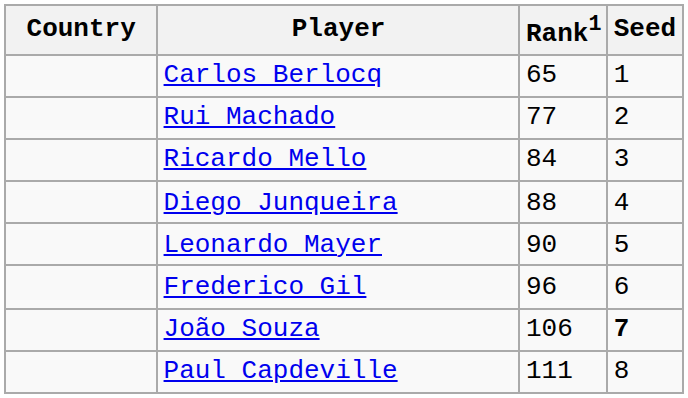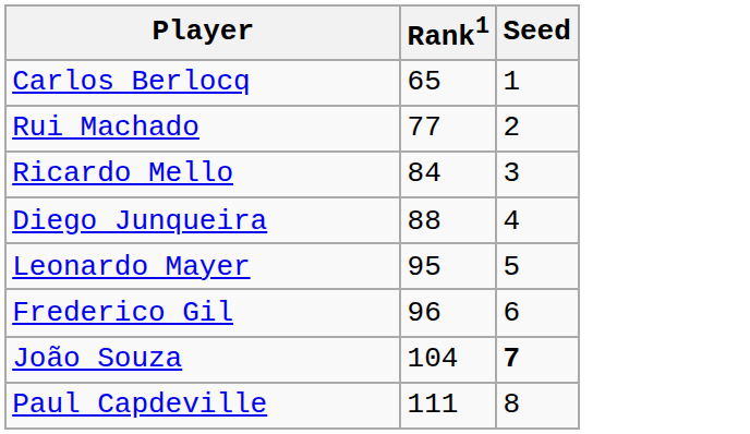 <table class="sortable wikitable">
 <tr>
-<th width="70">Country</th>
 <th width="175">Player</th>
 <th>Rank<sup>1</sup></th>
 <th>Seed</th>
 </tr>
 <tr>
-<td></td>
 <td><a href='#'>Carlos Berlocq</a></td>
 <td>65</td>
 <td>1</td>
 </tr>
 <tr>
-<td></td>
 <td><a href='#'>Rui Machado</a></td>
 <td>77</td>
 <td>2</td>
 </tr>
 <tr>
-<td></td>
 <td><a href='#'>Ricardo Mello</a></td>
 <td>84</td>
 <td>3</td>
 </tr>
 <tr>
-<td></td>
 <td><a href='#'>Diego Junqueira</a></td>
 <td>88</td>
 <td>4</td>
 </tr>
 <tr>
-<td></td>
 <td><a href='#'>Leonardo Mayer</a></td>
-<td>90</td>
+<td>95</td>
 <td>5</td>
 </tr>
 <tr>
-<td></td>
 <td><a href='#'>Frederico Gil</a></td>
 <td>96</td>
 <td>6</td>
 </tr>
 <tr>
-<td></td>
 <td><a href='#'>João Souza</a></td>
-<td>106</td>
+<td>104</td>
 <td><strong>7</strong></td>
 </tr>
 <tr>
-<td></td>
 <td><a href='#'>Paul Capdeville</a></td>
 <td>111</td>
 <td>8</td>
 </tr>
 </table>
